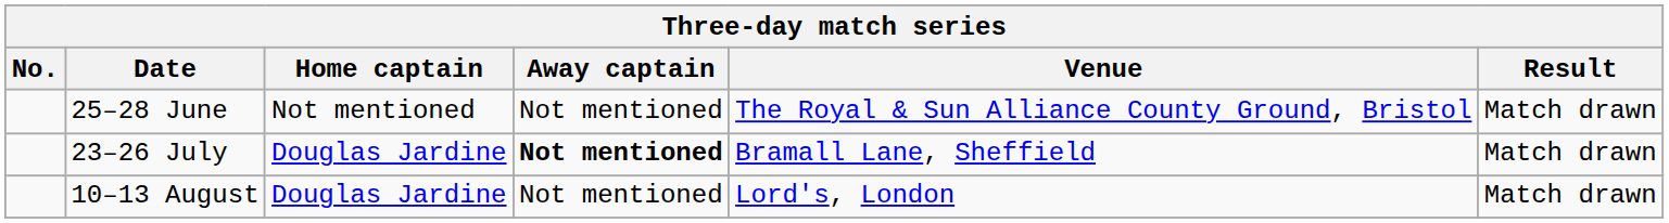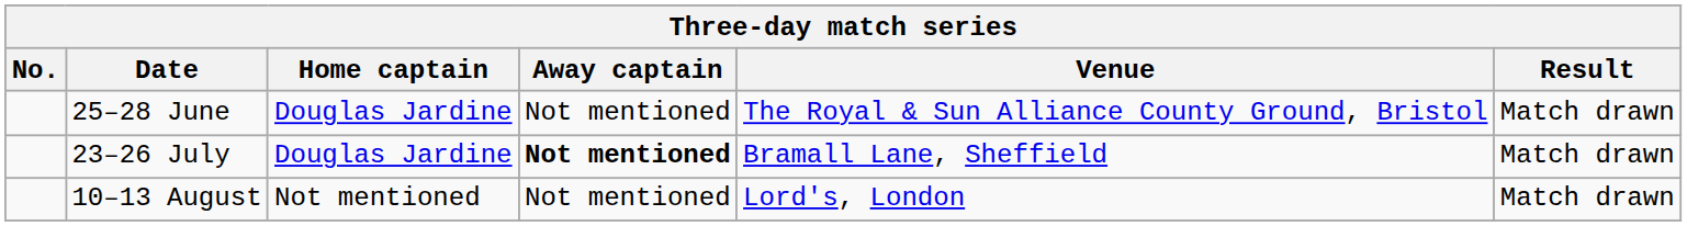 <table class="wikitable">
 <tr>
 <th colspan="9">Three-day match series</th>
 </tr>
 <tr>
 <th>No.</th>
 <th>Date</th>
 <th>Home captain</th>
 <th>Away captain</th>
 <th>Venue</th>
 <th>Result</th>
 </tr>
 <tr>
 <td></td>
 <td>25–28 June</td>
-<td>Not mentioned</td>
+<td><a href='#'>Douglas Jardine</a></td>
 <td>Not mentioned</td>
 <td><a href='#'>The Royal & Sun Alliance County Ground</a>, <a href='#'>Bristol</a></td>
 <td>Match drawn</td>
 </tr>
 <tr>
 <td></td>
 <td>23–26 July</td>
 <td><a href='#'>Douglas Jardine</a></td>
 <td><strong>Not mentioned</strong></td>
 <td><a href='#'>Bramall Lane</a>, <a href='#'>Sheffield</a></td>
 <td>Match drawn</td>
 </tr>
 <tr>
 <td></td>
 <td>10–13 August</td>
-<td><a href='#'>Douglas Jardine</a></td>
+<td>Not mentioned</td>
 <td>Not mentioned</td>
 <td><a href='#'>Lord's</a>, <a href='#'>London</a></td>
 <td>Match drawn</td>
 </tr>
 </table>
